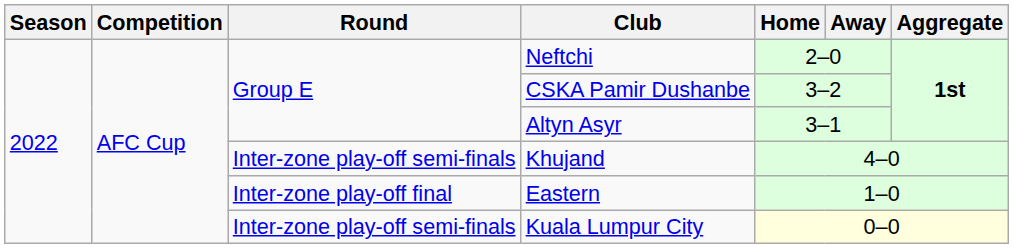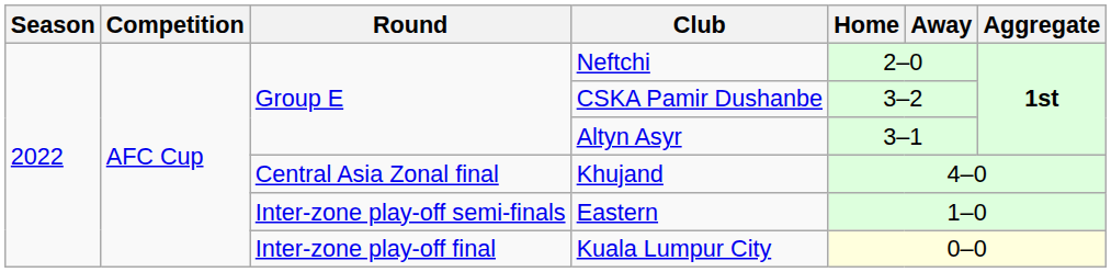 <table class="wikitable mw-collapsible mw-collapsed" align=center cellspacing="0" cellpadding="3" style="border:1px solid #AAAAAA;font-size:90%">
 <tr>
 <th>Season</th>
 <th>Competition</th>
 <th>Round</th>
 <th>Club</th>
 <th>Home</th>
 <th>Away</th>
 <th>Aggregate</th>
 </tr>
 <tr>
 <td rowspan="6"><a href='#'>2022</a></td>
 <td rowspan="6"><a href='#'>AFC Cup</a></td>
 <td rowspan="3"><a href='#'>Group E</a></td>
 <td> <a href='#'>Neftchi</a></td>
 <td colspan="2" bgcolor="ddffdd" style="text-align:center;">2–0</td>
 <td rowspan="3" bgcolor="ddffdd" style="text-align:center;"><strong>1st</strong></td>
 </tr>
 <tr>
 <td> <a href='#'>CSKA Pamir Dushanbe</a></td>
 <td colspan="2" bgcolor="ddffdd" style="text-align:center;">3–2</td>
 </tr>
 <tr>
 <td> <a href='#'>Altyn Asyr</a></td>
 <td colspan="2" bgcolor="ddffdd" style="text-align:center;">3–1</td>
 </tr>
 <tr>
-<td><a href='#'>Inter-zone play-off semi-finals</a></td>
+<td><a href='#'>Central Asia Zonal final</a></td>
 <td> <a href='#'>Khujand</a></td>
 <td colspan="3" bgcolor="ddffdd" style="text-align:center;">4–0</td>
 </tr>
 <tr>
-<td><a href='#'>Inter-zone play-off final</a></td>
+<td><a href='#'>Inter-zone play-off semi-finals</a></td>
 <td> <a href='#'>Eastern</a></td>
 <td colspan="3" bgcolor="ddffdd" style="text-align:center;">1–0</td>
 </tr>
 <tr>
-<td><a href='#'>Inter-zone play-off semi-finals</a></td>
+<td><a href='#'>Inter-zone play-off final</a></td>
 <td> <a href='#'>Kuala Lumpur City</a></td>
 <td colspan=3 bgcolor="ffffdd" style="text-align:center;">0–0 <br></td>
 </tr>
 </table>
